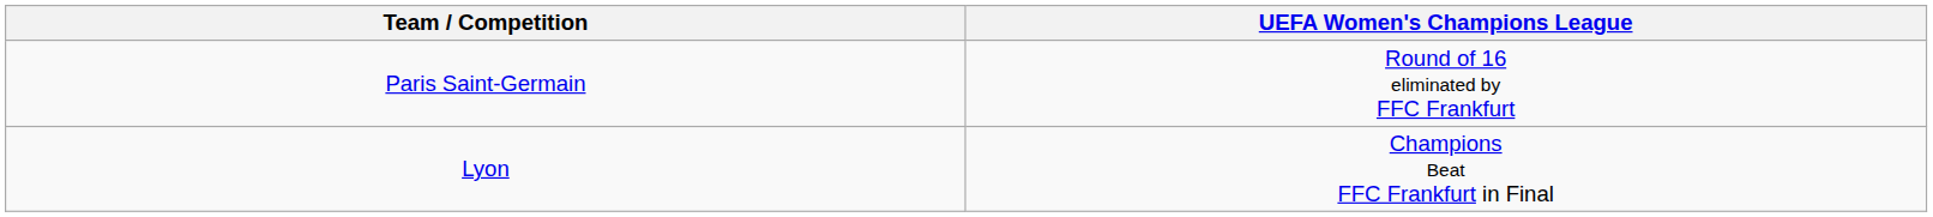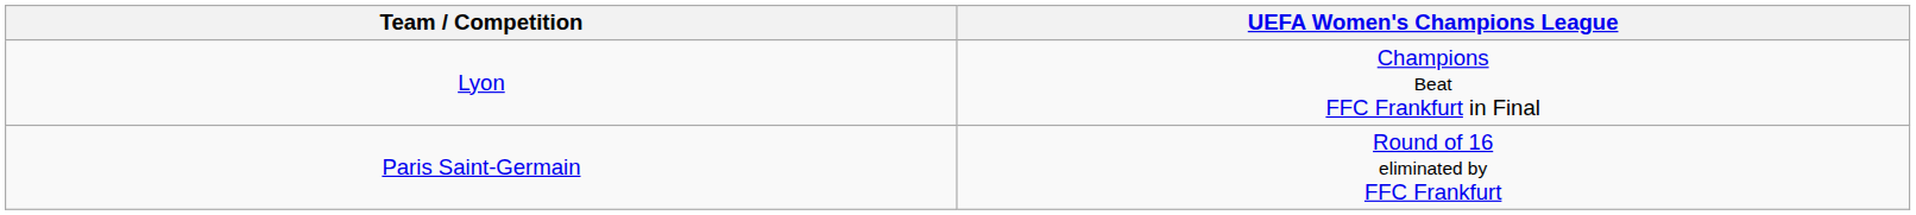 <table class="wikitable">
 <tr>
 <th style="width:20%;">Team / Competition</th>
 <th style="width:20%;"><a href='#'>UEFA Women's Champions League</a></th>
 </tr>
 <tr style="text-align:center;">
+<td><a href='#'>Lyon</a></td>
+<td><a href='#'>Champions</a>  <br> <small>Beat</small> <br>   <a href='#'>FFC Frankfurt</a> in Final</td>
+</tr>
+<tr style="text-align:center;">
 <td><a href='#'>Paris Saint-Germain</a></td>
 <td><a href='#'>Round of 16</a> <br> <small>eliminated by</small> <br>   <a href='#'>FFC Frankfurt</a></td>
 </tr>
-<tr style="text-align:center;">
-<td><a href='#'>Lyon</a></td>
-<td><a href='#'>Champions</a>  <br> <small>Beat</small> <br>   <a href='#'>FFC Frankfurt</a> in Final</td>
-</tr>
 </table>
